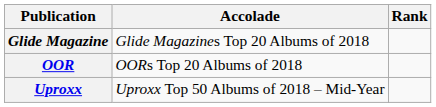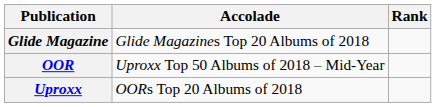 <table class="wikitable sortable plainrowheaders">
 <tr>
 <th scope="col">Publication</th>
 <th scope="col">Accolade</th>
 <th scope="col">Rank</th>
 </tr>
 <tr>
 <th scope="row"><em>Glide Magazine</em></th>
 <td><em>Glide Magazine</em>s Top 20 Albums of 2018</td>
 <td></td>
 </tr>
 <tr>
 <th scope="row"><em><a href='#'>OOR</a></em></th>
-<td><em>OOR</em>s Top 20 Albums of 2018</td>
+<td><em>Uproxx</em> Top 50 Albums of 2018 – Mid-Year</td>
 <td></td>
 </tr>
 <tr>
 <th scope="row"><em><a href='#'>Uproxx</a></em></th>
-<td><em>Uproxx</em> Top 50 Albums of 2018 – Mid-Year</td>
+<td><em>OOR</em>s Top 20 Albums of 2018</td>
 <td></td>
 </tr>
 </table>
